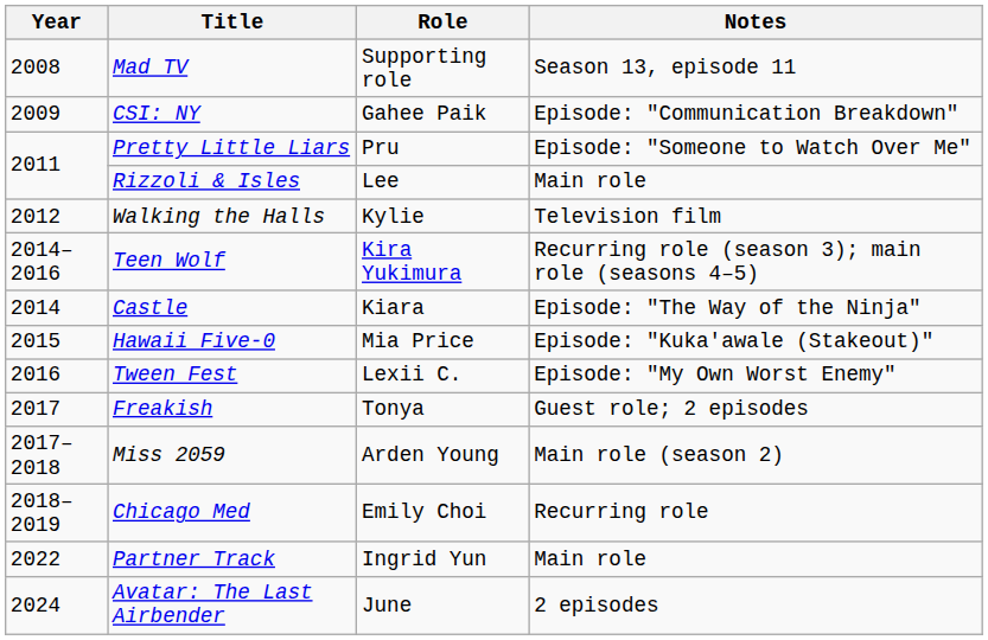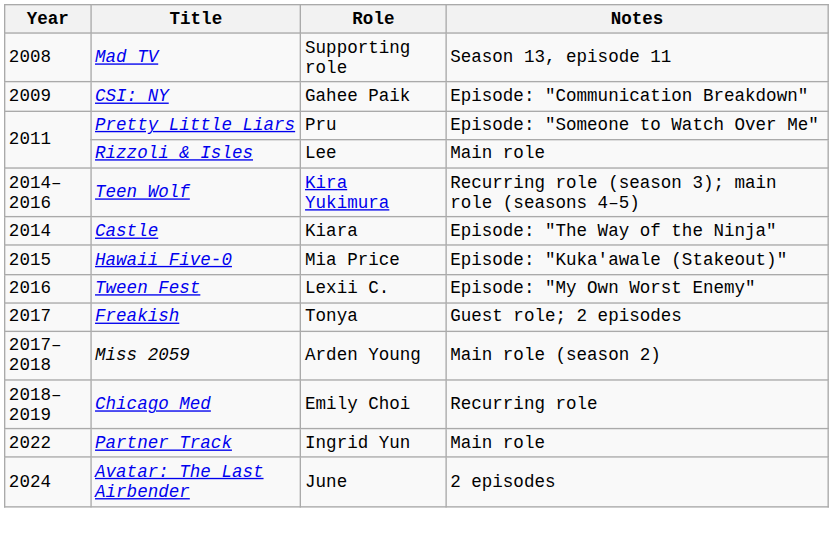 <table class="wikitable sortable">
 <tr>
 <th>Year</th>
 <th>Title</th>
 <th>Role</th>
 <th class="unsortable">Notes</th>
 </tr>
 <tr>
 <td>2008</td>
 <td><em><a href='#'>Mad TV</a></em></td>
 <td>Supporting role</td>
 <td>Season 13, episode 11</td>
 </tr>
 <tr>
 <td>2009</td>
 <td><em><a href='#'>CSI: NY</a></em></td>
 <td>Gahee Paik</td>
 <td>Episode: "Communication Breakdown"</td>
 </tr>
 <tr>
 <td rowspan="2">2011</td>
 <td><em><a href='#'>Pretty Little Liars</a></em></td>
 <td>Pru</td>
 <td>Episode: "Someone to Watch Over Me"</td>
 </tr>
 <tr>
 <td><em><a href='#'>Rizzoli & Isles</a></em></td>
 <td>Lee</td>
 <td>Main role</td>
-</tr>
-<tr>
-<td>2012</td>
-<td><em>Walking the Halls</em></td>
-<td>Kylie</td>
-<td>Television film</td>
 </tr>
 <tr>
 <td>2014–2016</td>
 <td><em><a href='#'>Teen Wolf</a></em></td>
 <td><a href='#'>Kira Yukimura</a></td>
 <td>Recurring role (season 3); main role (seasons 4–5)</td>
 </tr>
 <tr>
 <td>2014</td>
 <td><em><a href='#'>Castle</a></em></td>
 <td>Kiara</td>
 <td>Episode: "The Way of the Ninja"</td>
 </tr>
 <tr>
 <td>2015</td>
 <td><em><a href='#'>Hawaii Five-0</a></em></td>
 <td>Mia Price</td>
 <td>Episode: "Kuka'awale (Stakeout)"</td>
 </tr>
 <tr>
 <td>2016</td>
 <td><em><a href='#'>Tween Fest</a></em></td>
 <td>Lexii C.</td>
 <td>Episode: "My Own Worst Enemy"</td>
 </tr>
 <tr>
 <td>2017</td>
 <td><em><a href='#'>Freakish</a></em></td>
 <td>Tonya</td>
 <td>Guest role; 2 episodes</td>
 </tr>
 <tr>
 <td>2017–2018</td>
 <td><em>Miss 2059</em></td>
 <td>Arden Young</td>
 <td>Main role (season 2)</td>
 </tr>
 <tr>
 <td>2018–2019</td>
 <td><em><a href='#'>Chicago Med</a></em></td>
 <td>Emily Choi</td>
 <td>Recurring role</td>
 </tr>
 <tr>
 <td>2022</td>
 <td><em><a href='#'>Partner Track</a></em></td>
 <td>Ingrid Yun</td>
 <td>Main role</td>
 </tr>
 <tr>
 <td>2024</td>
 <td><em><a href='#'>Avatar: The Last Airbender</a></em></td>
 <td>June</td>
 <td>2 episodes</td>
 </tr>
 </table>
